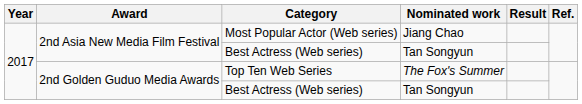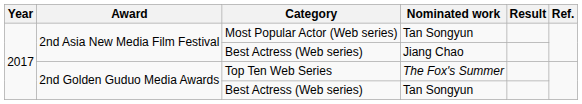 <table class="wikitable">
 <tr>
 <th>Year</th>
 <th>Award</th>
 <th>Category</th>
 <th>Nominated work</th>
 <th>Result</th>
 <th>Ref.</th>
 </tr>
 <tr>
 <td rowspan=4>2017</td>
 <td rowspan=2>2nd Asia New Media Film Festival</td>
 <td>Most Popular Actor (Web series)</td>
-<td>Jiang Chao</td>
+<td>Tan Songyun</td>
 <td></td>
 <td rowspan=2></td>
 </tr>
 <tr>
 <td>Best Actress (Web series)</td>
-<td>Tan Songyun</td>
+<td>Jiang Chao</td>
 <td></td>
 </tr>
 <tr>
 <td rowspan=2>2nd Golden Guduo Media Awards</td>
 <td>Top Ten Web Series</td>
 <td><em>The Fox's Summer</em></td>
 <td></td>
 <td rowspan=2></td>
 </tr>
 <tr>
 <td>Best Actress (Web series)</td>
 <td>Tan Songyun</td>
 <td></td>
 </tr>
 </table>
